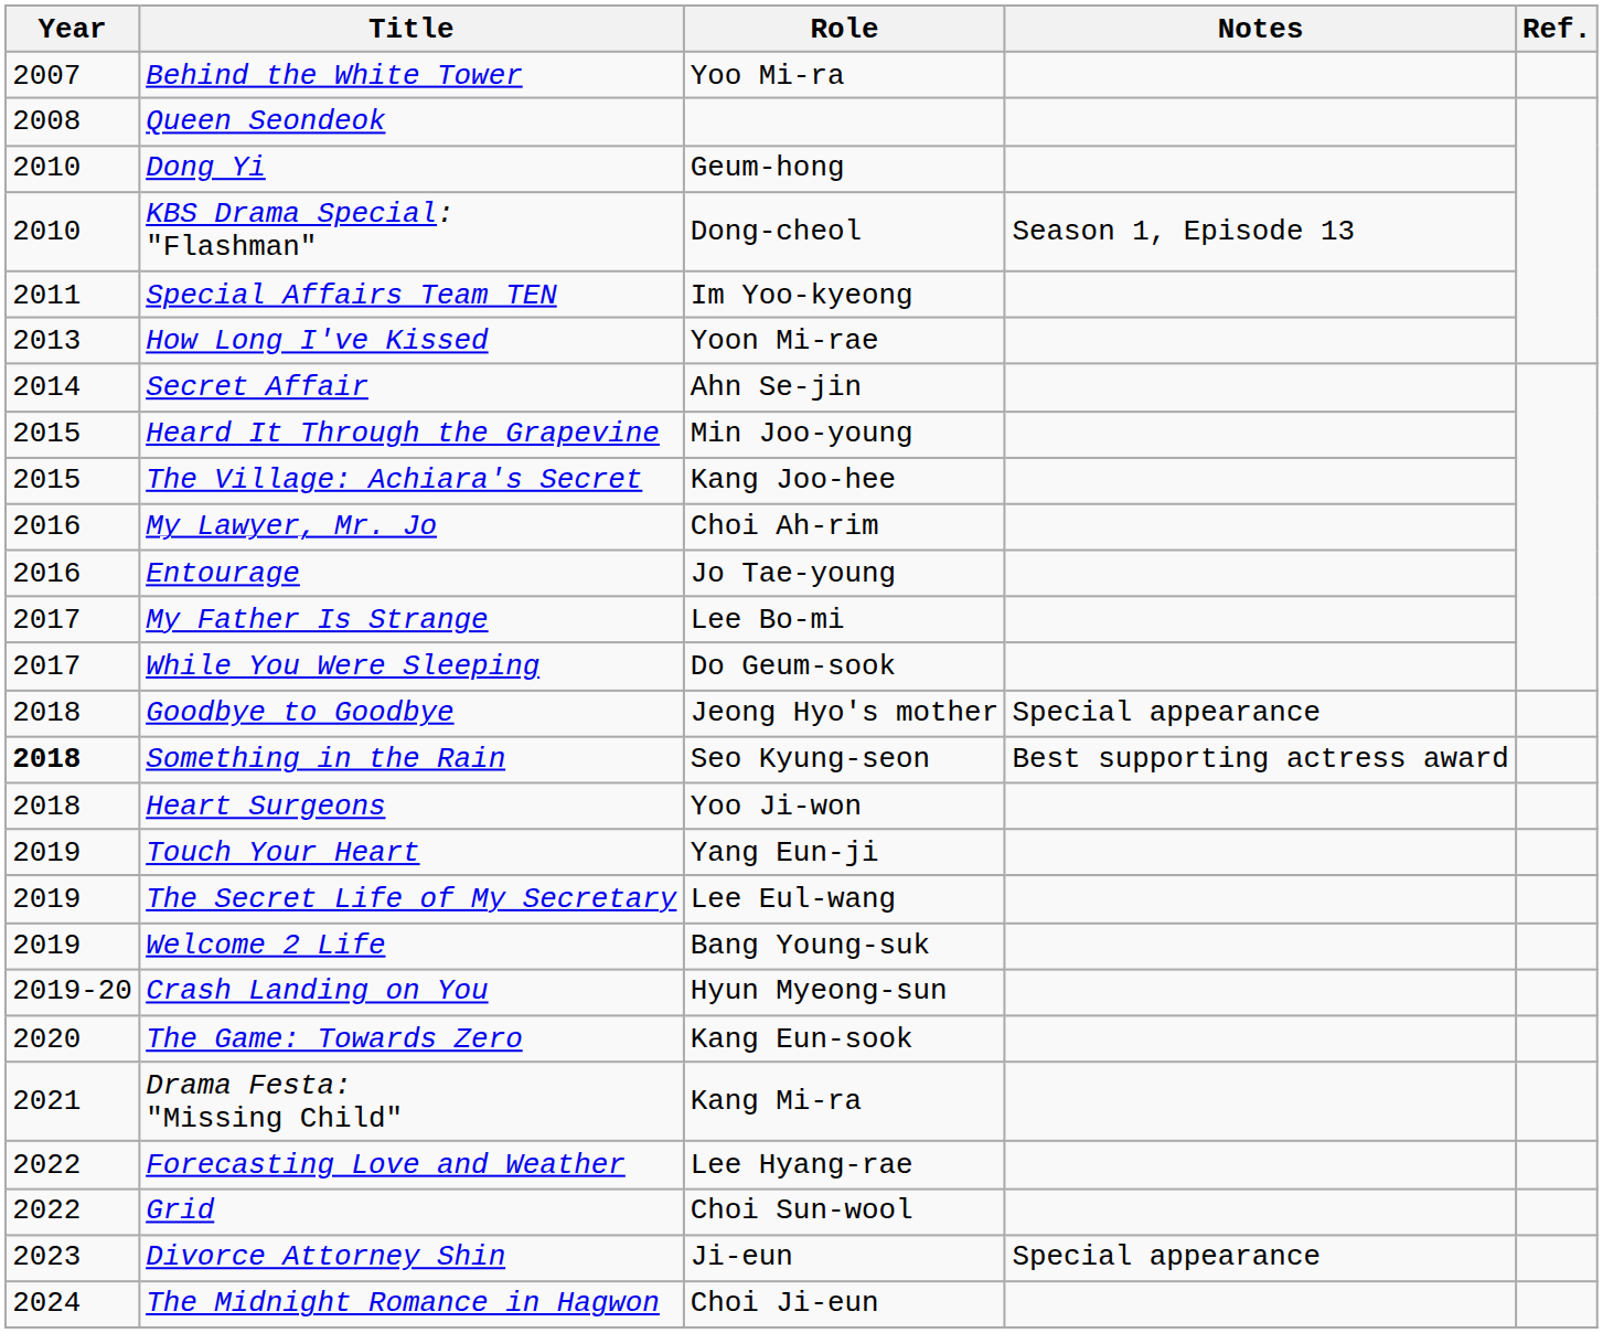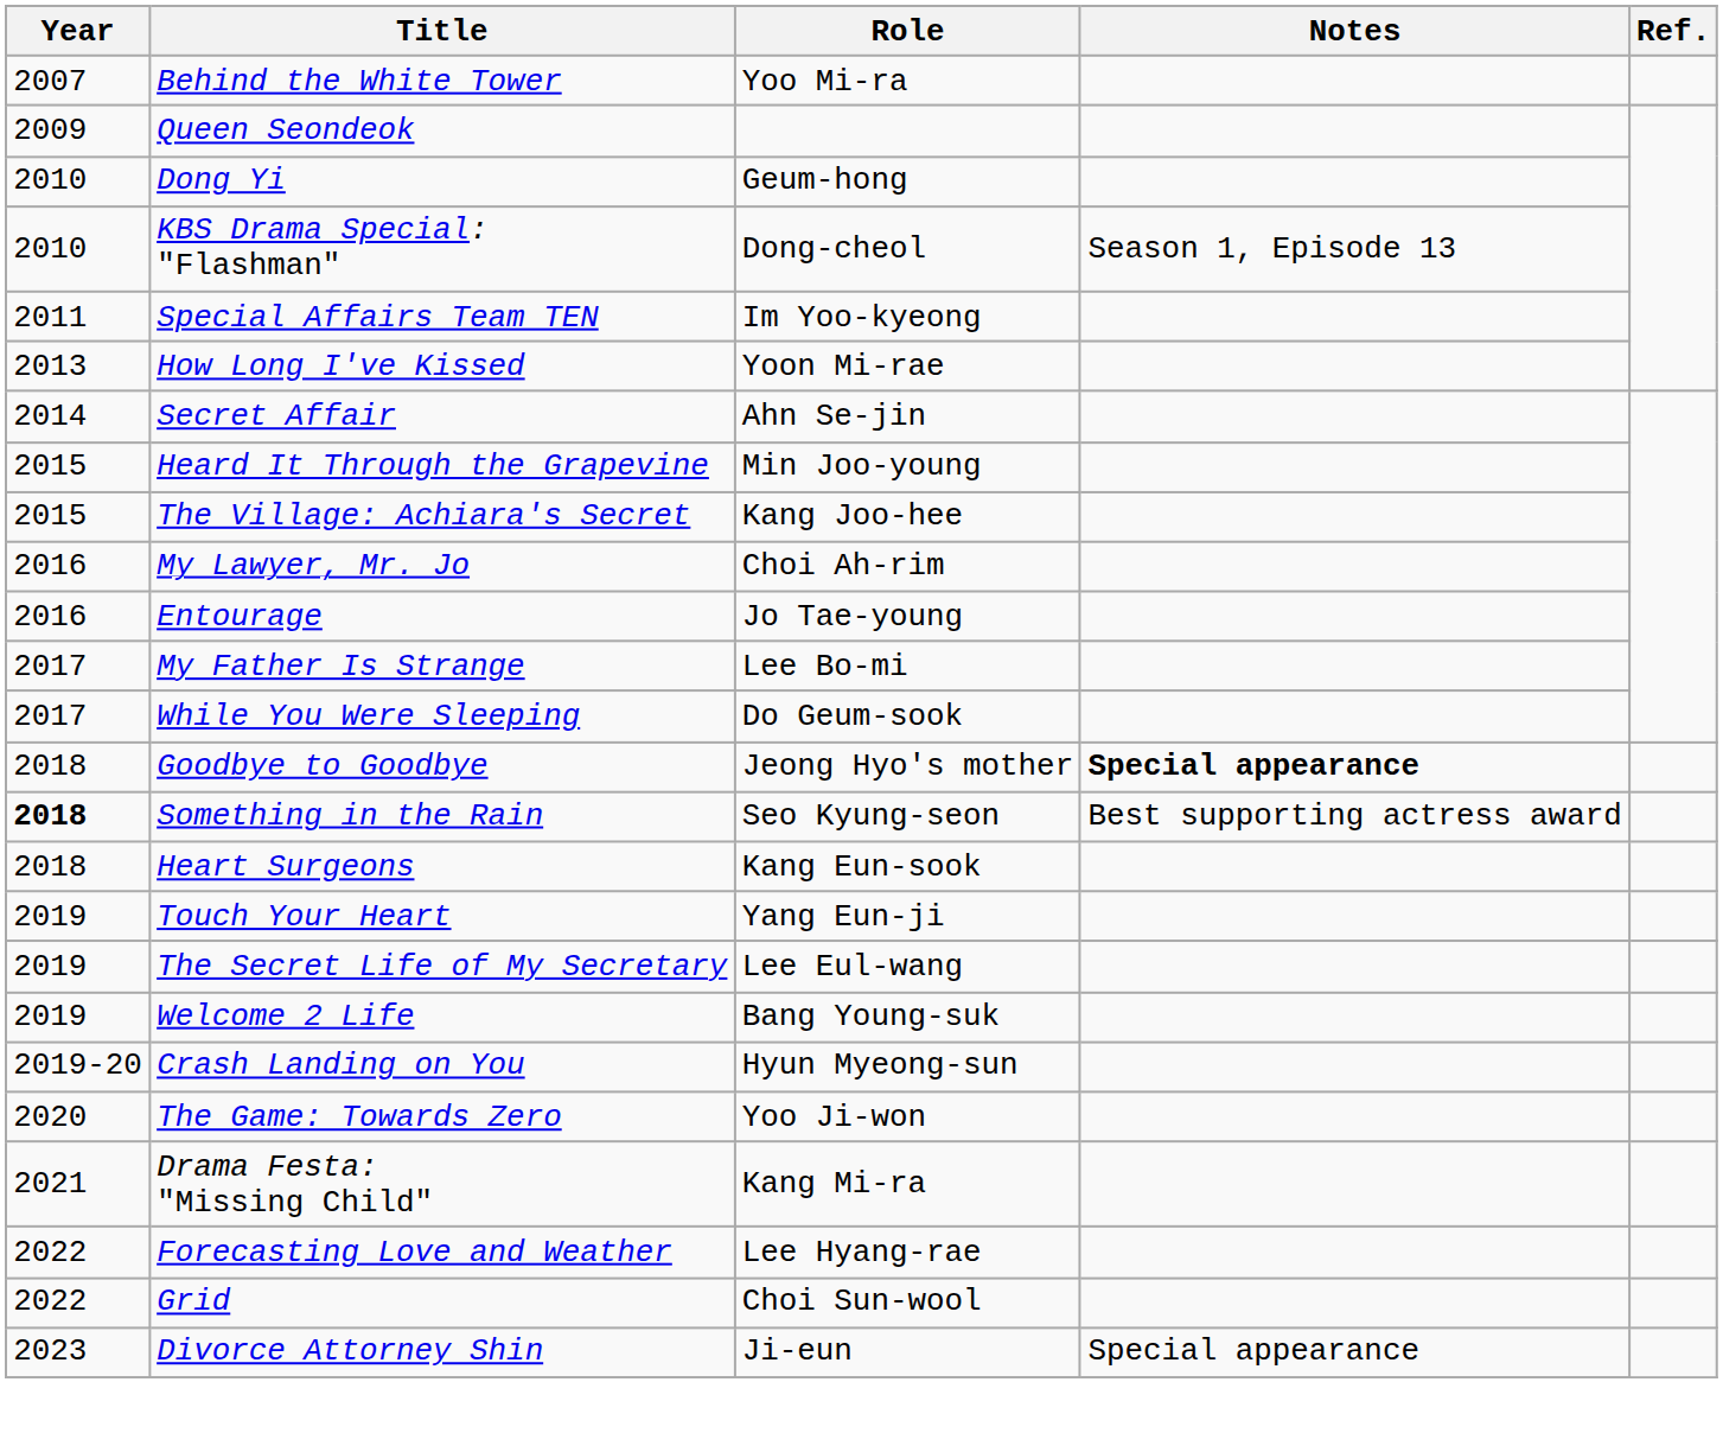 <table class="wikitable sortable">
 <tr>
 <th>Year</th>
 <th>Title</th>
 <th>Role</th>
 <th class="unsortable">Notes</th>
 <th class="unsortable">Ref.</th>
 </tr>
 <tr>
 <td>2007</td>
 <td><em><a href='#'>Behind the White Tower</a></em></td>
 <td>Yoo Mi-ra</td>
 <td></td>
 <td></td>
 </tr>
 <tr>
-<td>2008</td>
+<td>2009</td>
 <td><em><a href='#'>Queen Seondeok</a></em></td>
 <td></td>
 <td></td>
 <td rowspan=5></td>
 </tr>
 <tr>
 <td>2010</td>
 <td><em><a href='#'>Dong Yi</a></em></td>
 <td>Geum-hong</td>
 <td></td>
 </tr>
 <tr>
 <td>2010</td>
 <td><em><a href='#'>KBS Drama Special</a>:</em><br>"Flashman"</td>
 <td>Dong-cheol</td>
 <td>Season 1, Episode 13</td>
 </tr>
 <tr>
 <td>2011</td>
 <td><em><a href='#'>Special Affairs Team TEN</a></em></td>
 <td>Im Yoo-kyeong</td>
 <td></td>
 </tr>
 <tr>
 <td>2013</td>
 <td><em><a href='#'>How Long I've Kissed</a></em></td>
 <td>Yoon Mi-rae</td>
 <td></td>
 </tr>
 <tr>
 <td>2014</td>
 <td><em><a href='#'>Secret Affair</a></em></td>
 <td>Ahn Se-jin</td>
 <td></td>
 <td rowspan=7></td>
 </tr>
 <tr>
 <td>2015</td>
 <td><em><a href='#'>Heard It Through the Grapevine</a></em></td>
 <td>Min Joo-young</td>
 <td></td>
 </tr>
 <tr>
 <td>2015</td>
 <td><em><a href='#'>The Village: Achiara's Secret</a></em></td>
 <td>Kang Joo-hee</td>
 <td></td>
 </tr>
 <tr>
 <td>2016</td>
 <td><em><a href='#'>My Lawyer, Mr. Jo</a></em></td>
 <td>Choi Ah-rim</td>
 <td></td>
 </tr>
 <tr>
 <td>2016</td>
 <td><em><a href='#'>Entourage</a></em></td>
 <td>Jo Tae-young</td>
 <td></td>
 </tr>
 <tr>
 <td>2017</td>
 <td><em><a href='#'>My Father Is Strange</a></em></td>
 <td>Lee Bo-mi</td>
 <td></td>
 </tr>
 <tr>
 <td>2017</td>
 <td><em><a href='#'>While You Were Sleeping</a></em></td>
 <td>Do Geum-sook</td>
 <td></td>
 </tr>
 <tr>
 <td>2018</td>
 <td><em><a href='#'>Goodbye to Goodbye</a></em></td>
 <td>Jeong Hyo's mother</td>
-<td>Special appearance</td>
+<td><strong>Special appearance</strong></td>
 <td></td>
 </tr>
 <tr>
 <td><strong>2018</strong></td>
 <td><em><a href='#'>Something in the Rain</a></em></td>
 <td>Seo Kyung-seon</td>
 <td>Best supporting actress award</td>
 <td></td>
 </tr>
 <tr>
 <td>2018</td>
 <td><em><a href='#'>Heart Surgeons</a></em></td>
-<td>Yoo Ji-won</td>
+<td>Kang Eun-sook</td>
 <td></td>
 <td></td>
 </tr>
 <tr>
 <td>2019</td>
 <td><em><a href='#'>Touch Your Heart</a></em></td>
 <td>Yang Eun-ji</td>
 <td></td>
 <td></td>
 </tr>
 <tr>
 <td>2019</td>
 <td><em><a href='#'>The Secret Life of My Secretary</a></em></td>
 <td>Lee Eul-wang</td>
 <td></td>
 <td></td>
 </tr>
 <tr>
 <td>2019</td>
 <td><em><a href='#'>Welcome 2 Life</a></em></td>
 <td>Bang Young-suk</td>
 <td></td>
 <td></td>
 </tr>
 <tr>
 <td>2019-20</td>
 <td><em><a href='#'>Crash Landing on You</a></em></td>
 <td>Hyun Myeong-sun</td>
 <td></td>
 <td></td>
 </tr>
 <tr>
 <td>2020</td>
 <td><em><a href='#'>The Game: Towards Zero</a></em></td>
-<td>Kang Eun-sook</td>
+<td>Yoo Ji-won</td>
 <td></td>
 <td></td>
 </tr>
 <tr>
 <td>2021</td>
 <td><em>Drama Festa:</em><br>"Missing Child"</td>
 <td>Kang Mi-ra</td>
 <td></td>
 <td></td>
 </tr>
 <tr>
 <td>2022</td>
 <td><em><a href='#'>Forecasting Love and Weather</a></em></td>
 <td>Lee Hyang-rae</td>
 <td></td>
 <td></td>
 </tr>
 <tr>
 <td>2022</td>
 <td><em><a href='#'>Grid</a></em></td>
 <td>Choi Sun-wool</td>
 <td></td>
 <td></td>
 </tr>
 <tr>
 <td>2023</td>
 <td><em><a href='#'>Divorce Attorney Shin</a></em></td>
 <td>Ji-eun</td>
 <td>Special appearance</td>
 </tr>
 <tr>
-<td>2024</td>
-<td><em><a href='#'>The Midnight Romance in Hagwon</a></em></td>
-<td>Choi Ji-eun</td>
-<td></td>
-<td></td>
-</tr>
-<tr>
 </tr>
 </table>
